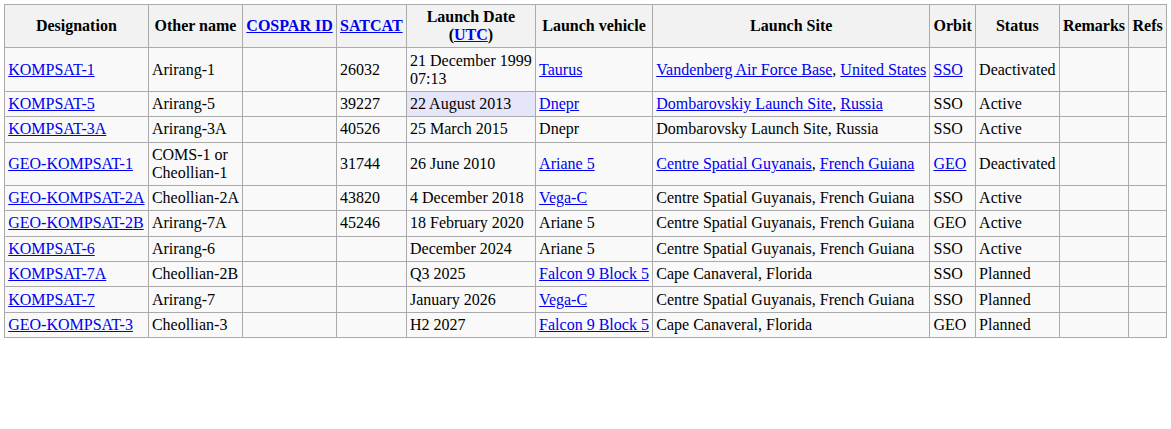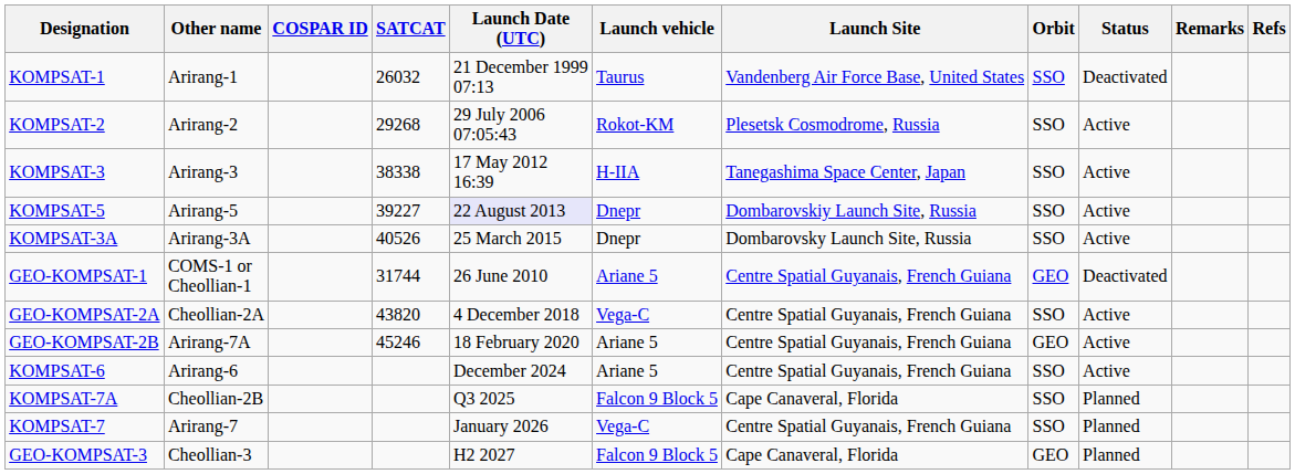 <table class="wikitable sortable">
 <tr>
 <th>Designation</th>
 <th>Other name</th>
 <th><a href='#'>COSPAR ID</a></th>
 <th><a href='#'>SATCAT</a></th>
 <th>Launch Date<br>(<a href='#'>UTC</a>)</th>
 <th>Launch vehicle</th>
 <th>Launch Site</th>
 <th>Orbit</th>
 <th>Status</th>
 <th>Remarks</th>
 <th>Refs</th>
 </tr>
 <tr>
 <td><a href='#'>KOMPSAT-1</a></td>
 <td>Arirang-1</td>
 <td></td>
 <td>26032</td>
 <td>21 December 1999<br>07:13</td>
 <td><a href='#'>Taurus</a></td>
 <td><a href='#'>Vandenberg Air Force Base</a>, <a href='#'>United States</a></td>
 <td><a href='#'>SSO</a></td>
 <td>Deactivated</td>
+<td></td>
+<td></td>
+</tr>
+<tr>
+<td><a href='#'>KOMPSAT-2</a></td>
+<td>Arirang-2</td>
+<td></td>
+<td>29268</td>
+<td>29 July 2006<br>07:05:43</td>
+<td><a href='#'>Rokot-KM</a></td>
+<td><a href='#'>Plesetsk Cosmodrome</a>, <a href='#'>Russia</a></td>
+<td>SSO</td>
+<td>Active</td>
+<td></td>
+<td></td>
+</tr>
+<tr>
+<td><a href='#'>KOMPSAT-3</a></td>
+<td>Arirang-3</td>
+<td></td>
+<td>38338</td>
+<td>17 May 2012<br>16:39</td>
+<td><a href='#'>H-IIA</a></td>
+<td><a href='#'>Tanegashima Space Center</a>, <a href='#'>Japan</a></td>
+<td>SSO</td>
+<td>Active</td>
 <td></td>
 <td></td>
 </tr>
 <tr>
 <td><a href='#'>KOMPSAT-5</a></td>
 <td>Arirang-5</td>
 <td></td>
 <td>39227</td>
 <td style="background: lavender;">22 August 2013</td>
 <td><a href='#'>Dnepr</a></td>
 <td><a href='#'>Dombarovskiy Launch Site</a>, <a href='#'>Russia</a></td>
 <td>SSO</td>
 <td>Active</td>
 <td></td>
 <td></td>
 </tr>
 <tr>
 <td><a href='#'>KOMPSAT-3A</a></td>
 <td>Arirang-3A</td>
 <td></td>
 <td>40526</td>
 <td>25 March 2015</td>
 <td>Dnepr</td>
 <td>Dombarovsky Launch Site, Russia</td>
 <td>SSO</td>
 <td>Active</td>
 <td></td>
 <td></td>
 </tr>
 <tr>
 <td><a href='#'>GEO-KOMPSAT-1</a></td>
 <td>COMS-1 or<br>Cheollian-1</td>
 <td></td>
 <td>31744</td>
 <td>26 June 2010</td>
 <td><a href='#'>Ariane 5</a></td>
 <td><a href='#'>Centre Spatial Guyanais</a>, <a href='#'>French Guiana</a></td>
 <td><a href='#'>GEO</a></td>
 <td>Deactivated</td>
 <td></td>
 <td></td>
 </tr>
 <tr>
 <td><a href='#'>GEO-KOMPSAT-2A</a></td>
 <td>Cheollian-2A</td>
 <td></td>
 <td>43820</td>
 <td>4 December 2018</td>
 <td><a href='#'>Vega-C</a></td>
 <td>Centre Spatial Guyanais, French Guiana</td>
 <td>SSO</td>
 <td>Active</td>
 <td></td>
 <td></td>
 </tr>
 <tr>
 <td><a href='#'>GEO-KOMPSAT-2B</a></td>
 <td>Arirang-7A</td>
 <td></td>
 <td>45246</td>
 <td>18 February 2020</td>
 <td>Ariane 5</td>
 <td>Centre Spatial Guyanais, French Guiana</td>
 <td>GEO</td>
 <td>Active</td>
 <td></td>
 <td></td>
 </tr>
 <tr>
 <td><a href='#'>KOMPSAT-6</a></td>
 <td>Arirang-6</td>
 <td></td>
 <td></td>
 <td>December 2024</td>
 <td>Ariane 5</td>
 <td>Centre Spatial Guyanais, French Guiana</td>
 <td>SSO</td>
 <td>Active</td>
 <td></td>
 <td></td>
 </tr>
 <tr>
 <td><a href='#'>KOMPSAT-7A</a></td>
 <td>Cheollian-2B</td>
 <td></td>
 <td></td>
 <td>Q3 2025</td>
 <td><a href='#'>Falcon 9 Block 5</a></td>
 <td>Cape Canaveral, Florida</td>
 <td>SSO</td>
 <td>Planned</td>
 <td></td>
 <td></td>
 </tr>
 <tr>
 <td><a href='#'>KOMPSAT-7</a></td>
 <td>Arirang-7</td>
 <td></td>
 <td></td>
 <td>January 2026</td>
 <td><a href='#'>Vega-C</a></td>
 <td>Centre Spatial Guyanais, French Guiana</td>
 <td>SSO</td>
 <td>Planned</td>
 <td></td>
 <td></td>
 </tr>
 <tr>
 <td><a href='#'>GEO-KOMPSAT-3</a></td>
 <td>Cheollian-3</td>
 <td></td>
 <td></td>
 <td>H2 2027</td>
 <td><a href='#'>Falcon 9 Block 5</a></td>
 <td>Cape Canaveral, Florida</td>
 <td>GEO</td>
 <td>Planned</td>
 <td></td>
 <td></td>
 </tr>
 <tr>
 </tr>
 </table>
